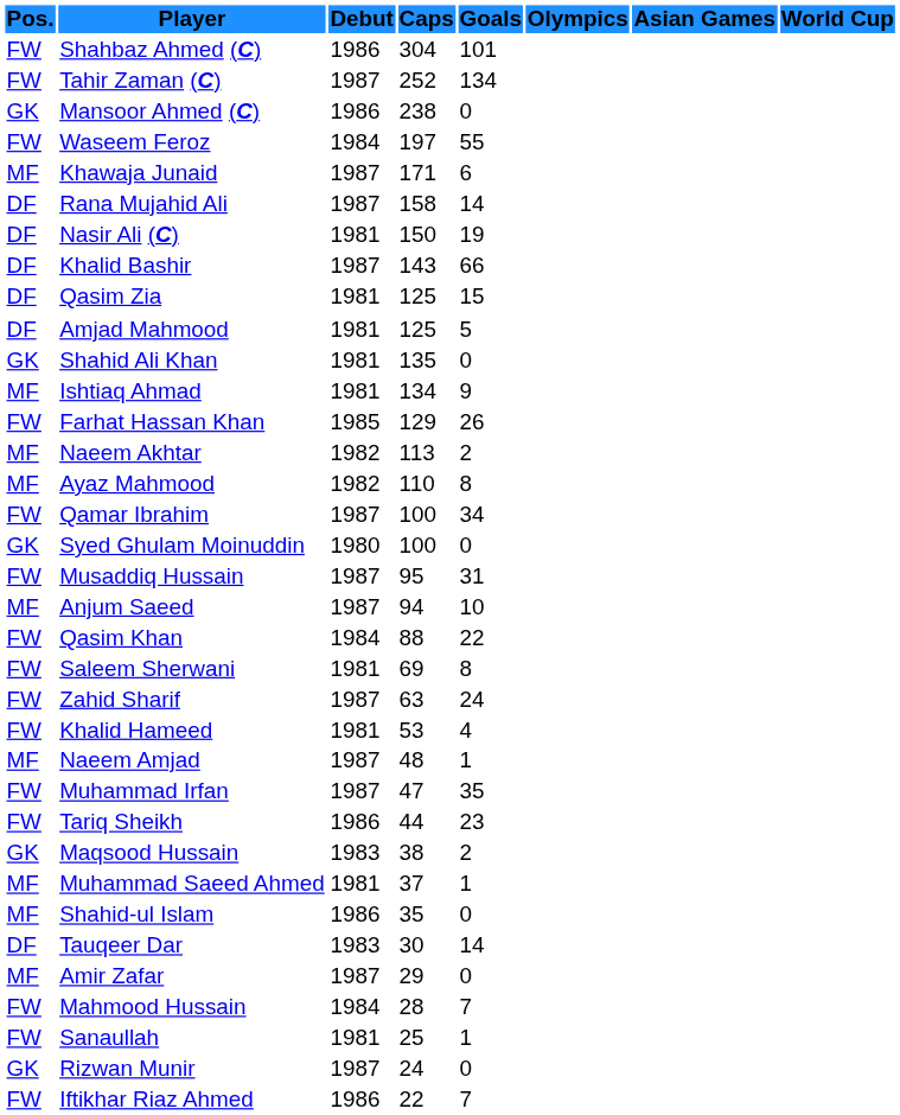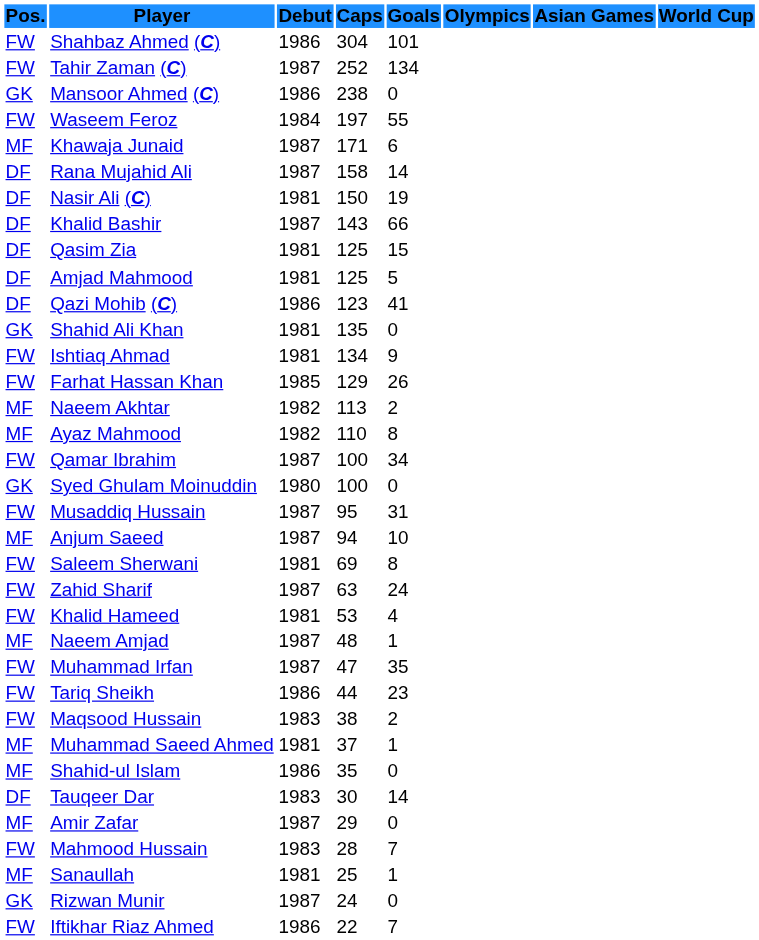 <table class="sortable toccolours">
 <tr>
 <th style="background:#1E90FF;">Pos.</th>
 <th style="background:#1E90FF;">Player</th>
 <th style="background:#1E90FF;">Debut</th>
 <th style="background:#1E90FF;">Caps</th>
 <th style="background:#1E90FF;">Goals</th>
 <th style="background:#1E90FF;">Olympics</th>
 <th style="background:#1E90FF;">Asian Games</th>
 <th style="background:#1E90FF;">World Cup</th>
 </tr>
 <tr>
 <td><a href='#'>FW</a></td>
 <td><a href='#'>Shahbaz Ahmed</a> <a href='#'>(<strong><em>C</em></strong>)</a></td>
 <td>1986</td>
 <td>304</td>
 <td>101</td>
 <td></td>
 <td></td>
 <td></td>
 </tr>
 <tr>
 <td><a href='#'>FW</a></td>
 <td><a href='#'>Tahir Zaman</a> <a href='#'>(<strong><em>C</em></strong>)</a></td>
 <td>1987</td>
 <td>252</td>
 <td>134</td>
 <td></td>
 <td></td>
 <td></td>
 </tr>
 <tr>
 <td><a href='#'>GK</a></td>
 <td><a href='#'>Mansoor Ahmed</a> <a href='#'>(<strong><em>C</em></strong>)</a></td>
 <td>1986</td>
 <td>238</td>
 <td>0</td>
 <td></td>
 <td></td>
 <td></td>
 </tr>
 <tr>
 <td><a href='#'>FW</a></td>
 <td><a href='#'>Waseem Feroz</a></td>
 <td>1984</td>
 <td>197</td>
 <td>55</td>
 <td></td>
 <td></td>
 <td></td>
 </tr>
 <tr>
 <td><a href='#'>MF</a></td>
 <td><a href='#'>Khawaja Junaid</a></td>
 <td>1987</td>
 <td>171</td>
 <td>6</td>
 <td></td>
 <td></td>
 <td></td>
 </tr>
 <tr>
 <td><a href='#'>DF</a></td>
 <td><a href='#'>Rana Mujahid Ali</a></td>
 <td>1987</td>
 <td>158</td>
 <td>14</td>
 <td></td>
 <td></td>
 <td></td>
 </tr>
 <tr>
 <td><a href='#'>DF</a></td>
 <td><a href='#'>Nasir Ali</a> <a href='#'>(<strong><em>C</em></strong>)</a></td>
 <td>1981</td>
 <td>150</td>
 <td>19</td>
 <td></td>
 <td></td>
 <td></td>
 </tr>
 <tr>
 <td><a href='#'>DF</a></td>
 <td><a href='#'>Khalid Bashir</a></td>
 <td>1987</td>
 <td>143</td>
 <td>66</td>
 <td></td>
 <td></td>
 <td></td>
 </tr>
 <tr>
 <td><a href='#'>DF</a></td>
 <td><a href='#'>Qasim Zia</a></td>
 <td>1981</td>
 <td>125</td>
 <td>15</td>
 <td></td>
 <td></td>
 <td></td>
 </tr>
 <tr>
 </tr>
 <tr>
 <td><a href='#'>DF</a></td>
 <td><a href='#'>Amjad Mahmood</a></td>
 <td>1981</td>
 <td>125</td>
 <td>5</td>
 <td></td>
 <td></td>
 <td></td>
 </tr>
 <tr>
+<td><a href='#'>DF</a></td>
+<td><a href='#'>Qazi Mohib</a> <a href='#'>(<strong><em>C</em></strong>)</a></td>
+<td>1986</td>
+<td>123</td>
+<td>41</td>
+<td></td>
+<td></td>
+<td></td>
+</tr>
+<tr>
 <td><a href='#'>GK</a></td>
 <td><a href='#'>Shahid Ali Khan</a></td>
 <td>1981</td>
 <td>135</td>
 <td>0</td>
 <td></td>
 <td></td>
 <td></td>
 </tr>
 <tr>
-<td><a href='#'>MF</a></td>
+<td><a href='#'>FW</a></td>
 <td><a href='#'>Ishtiaq Ahmad</a></td>
 <td>1981</td>
 <td>134</td>
 <td>9</td>
 <td></td>
 <td></td>
 <td></td>
 </tr>
 <tr>
 <td><a href='#'>FW</a></td>
 <td><a href='#'>Farhat Hassan Khan</a></td>
 <td>1985</td>
 <td>129</td>
 <td>26</td>
 <td></td>
 <td></td>
 <td></td>
 </tr>
 <tr>
 <td><a href='#'>MF</a></td>
 <td><a href='#'>Naeem Akhtar</a></td>
 <td>1982</td>
 <td>113</td>
 <td>2</td>
 <td></td>
 <td></td>
 <td></td>
 </tr>
 <tr>
 <td><a href='#'>MF</a></td>
 <td><a href='#'>Ayaz Mahmood</a></td>
 <td>1982</td>
 <td>110</td>
 <td>8</td>
 <td></td>
 <td></td>
 <td></td>
 </tr>
 <tr>
 <td><a href='#'>FW</a></td>
 <td><a href='#'>Qamar Ibrahim</a></td>
 <td>1987</td>
 <td>100</td>
 <td>34</td>
 <td></td>
 <td></td>
 <td></td>
 </tr>
 <tr>
 <td><a href='#'>GK</a></td>
 <td><a href='#'>Syed Ghulam Moinuddin</a></td>
 <td>1980</td>
 <td>100</td>
 <td>0</td>
 <td></td>
 <td></td>
 <td></td>
 </tr>
 <tr>
 <td><a href='#'>FW</a></td>
 <td><a href='#'>Musaddiq Hussain</a></td>
 <td>1987</td>
 <td>95</td>
 <td>31</td>
 <td></td>
 <td></td>
 <td></td>
 </tr>
 <tr>
 <td><a href='#'>MF</a></td>
 <td><a href='#'>Anjum Saeed</a></td>
 <td>1987</td>
 <td>94</td>
 <td>10</td>
 <td></td>
 <td></td>
 <td></td>
 </tr>
 <tr>
 <td><a href='#'>FW</a></td>
-<td><a href='#'>Qasim Khan</a></td>
-<td>1984</td>
-<td>88</td>
-<td>22</td>
-<td></td>
-<td></td>
-<td></td>
-</tr>
-<tr>
-<td><a href='#'>FW</a></td>
 <td><a href='#'>Saleem Sherwani</a></td>
 <td>1981</td>
 <td>69</td>
 <td>8</td>
 <td></td>
 <td></td>
 <td></td>
 </tr>
 <tr>
 <td><a href='#'>FW</a></td>
 <td><a href='#'>Zahid Sharif</a></td>
 <td>1987</td>
 <td>63</td>
 <td>24</td>
 <td></td>
 <td></td>
 <td></td>
 </tr>
 <tr>
 <td><a href='#'>FW</a></td>
 <td><a href='#'>Khalid Hameed</a></td>
 <td>1981</td>
 <td>53</td>
 <td>4</td>
 <td></td>
 <td></td>
 <td></td>
 </tr>
 <tr>
 <td><a href='#'>MF</a></td>
 <td><a href='#'>Naeem Amjad</a></td>
 <td>1987</td>
 <td>48</td>
 <td>1</td>
 <td></td>
 <td></td>
 <td></td>
 </tr>
 <tr>
 <td><a href='#'>FW</a></td>
 <td><a href='#'>Muhammad Irfan</a></td>
 <td>1987</td>
 <td>47</td>
 <td>35</td>
 <td></td>
 <td></td>
 <td></td>
 </tr>
 <tr>
 <td><a href='#'>FW</a></td>
 <td><a href='#'>Tariq Sheikh</a></td>
 <td>1986</td>
 <td>44</td>
 <td>23</td>
 <td></td>
 <td></td>
 <td></td>
 </tr>
 <tr>
-<td><a href='#'>GK</a></td>
+<td><a href='#'>FW</a></td>
 <td><a href='#'>Maqsood Hussain</a></td>
 <td>1983</td>
 <td>38</td>
 <td>2</td>
 <td></td>
 <td></td>
 <td></td>
 </tr>
 <tr>
 <td><a href='#'>MF</a></td>
 <td><a href='#'>Muhammad Saeed Ahmed</a></td>
 <td>1981</td>
 <td>37</td>
 <td>1</td>
 <td></td>
 <td></td>
 <td></td>
 </tr>
 <tr>
 <td><a href='#'>MF</a></td>
 <td><a href='#'>Shahid-ul Islam</a></td>
 <td>1986</td>
 <td>35</td>
 <td>0</td>
 <td></td>
 <td></td>
 <td></td>
 </tr>
 <tr>
 <td><a href='#'>DF</a></td>
 <td><a href='#'>Tauqeer Dar</a></td>
 <td>1983</td>
 <td>30</td>
 <td>14</td>
 <td></td>
 <td></td>
 <td></td>
 </tr>
 <tr>
 <td><a href='#'>MF</a></td>
 <td><a href='#'>Amir Zafar</a></td>
 <td>1987</td>
 <td>29</td>
 <td>0</td>
 <td></td>
 <td></td>
 <td></td>
 </tr>
 <tr>
 <td><a href='#'>FW</a></td>
 <td><a href='#'>Mahmood Hussain</a></td>
-<td>1984</td>
+<td>1983</td>
 <td>28</td>
 <td>7</td>
 <td></td>
 <td></td>
 <td></td>
 </tr>
 <tr>
-<td><a href='#'>FW</a></td>
+<td><a href='#'>MF</a></td>
 <td><a href='#'>Sanaullah</a></td>
 <td>1981</td>
 <td>25</td>
 <td>1</td>
 <td></td>
 <td></td>
 <td></td>
 </tr>
 <tr>
 <td><a href='#'>GK</a></td>
 <td><a href='#'>Rizwan Munir</a></td>
 <td>1987</td>
 <td>24</td>
 <td>0</td>
 <td></td>
 <td></td>
 <td></td>
 </tr>
 <tr>
 <td><a href='#'>FW</a></td>
 <td><a href='#'>Iftikhar Riaz Ahmed</a></td>
 <td>1986</td>
 <td>22</td>
 <td>7</td>
 <td></td>
 <td></td>
 <td></td>
 </tr>
 </table>
